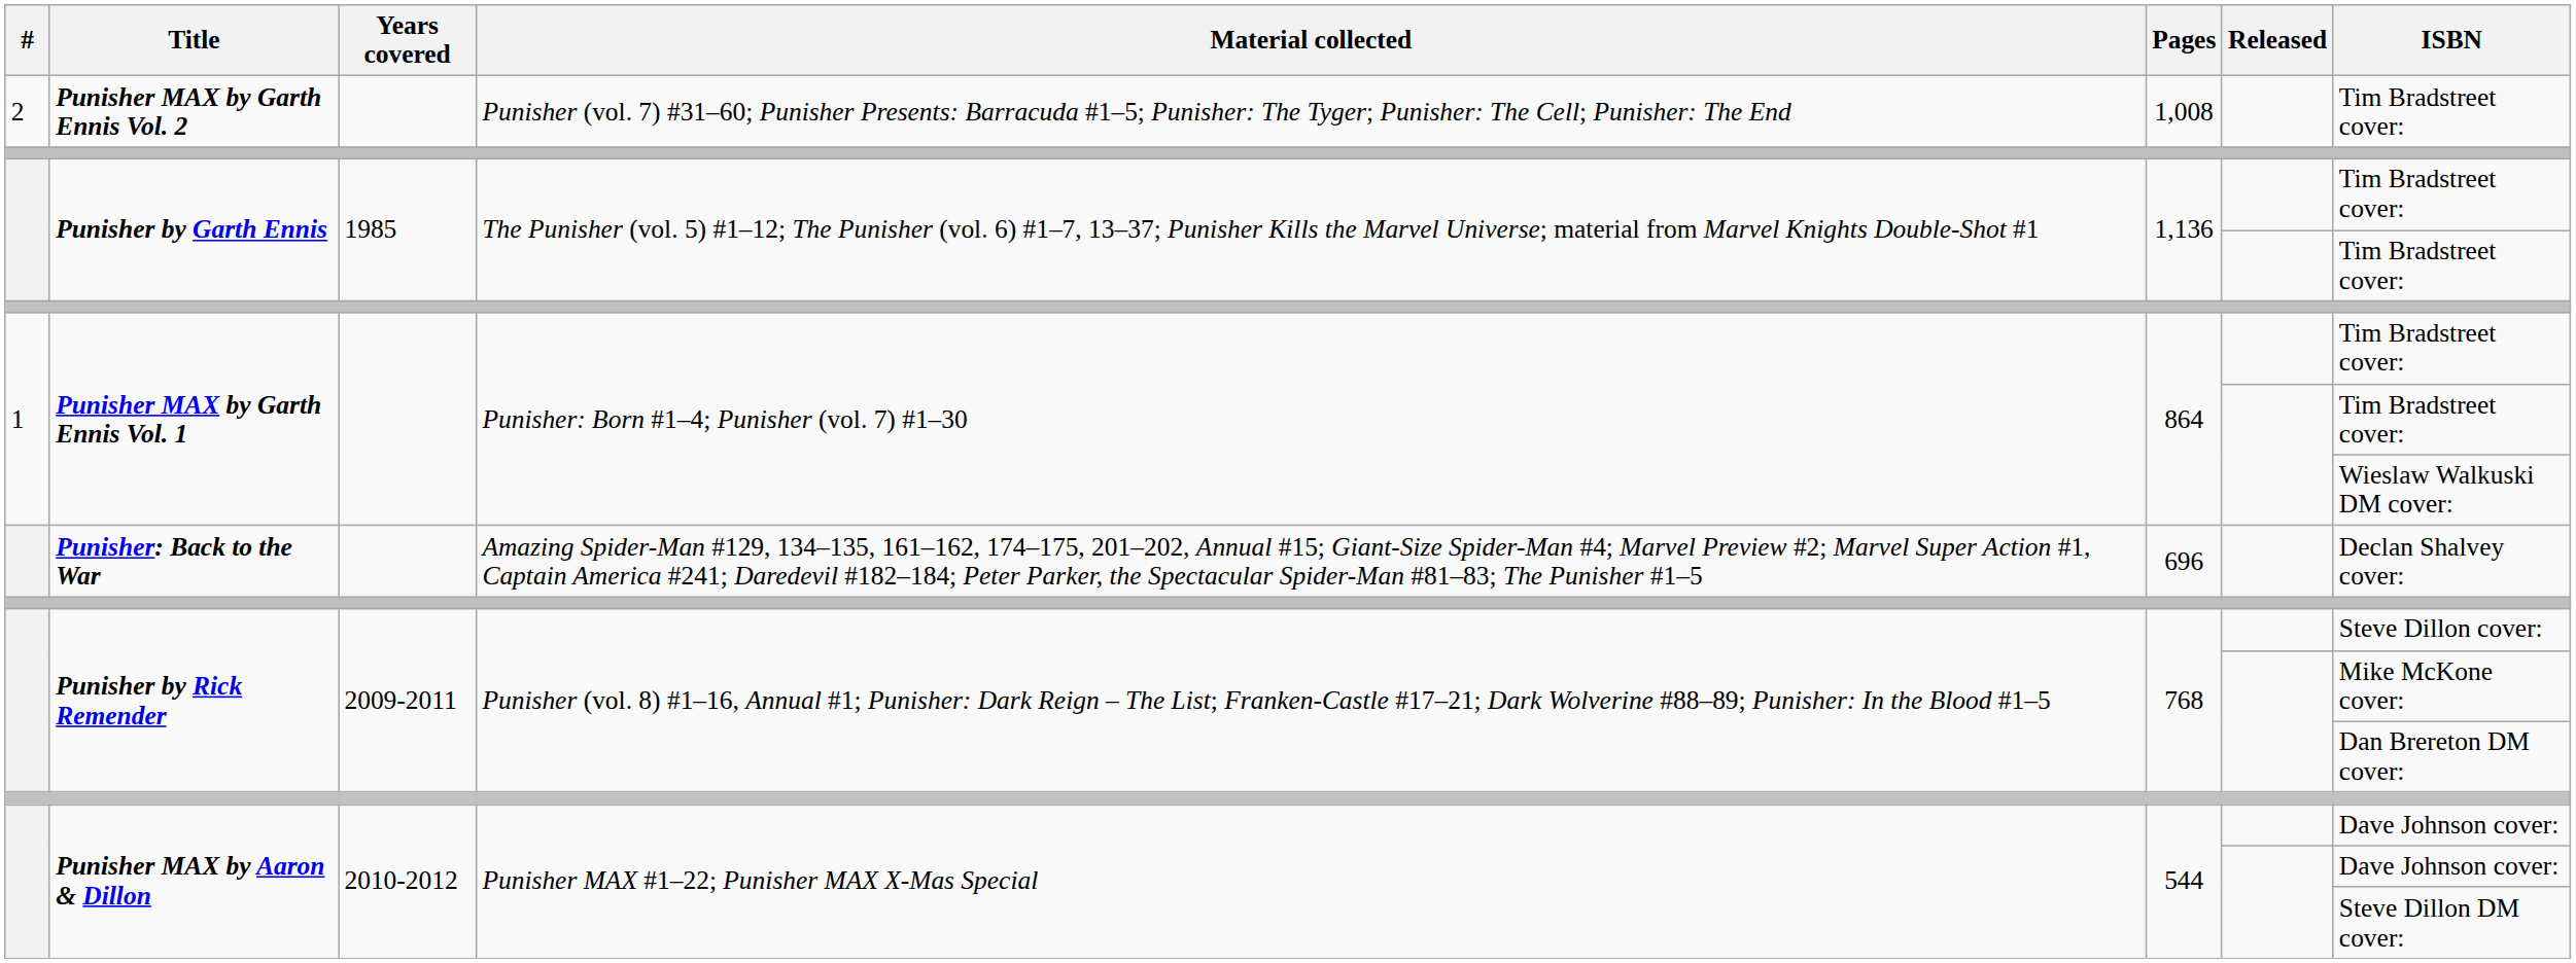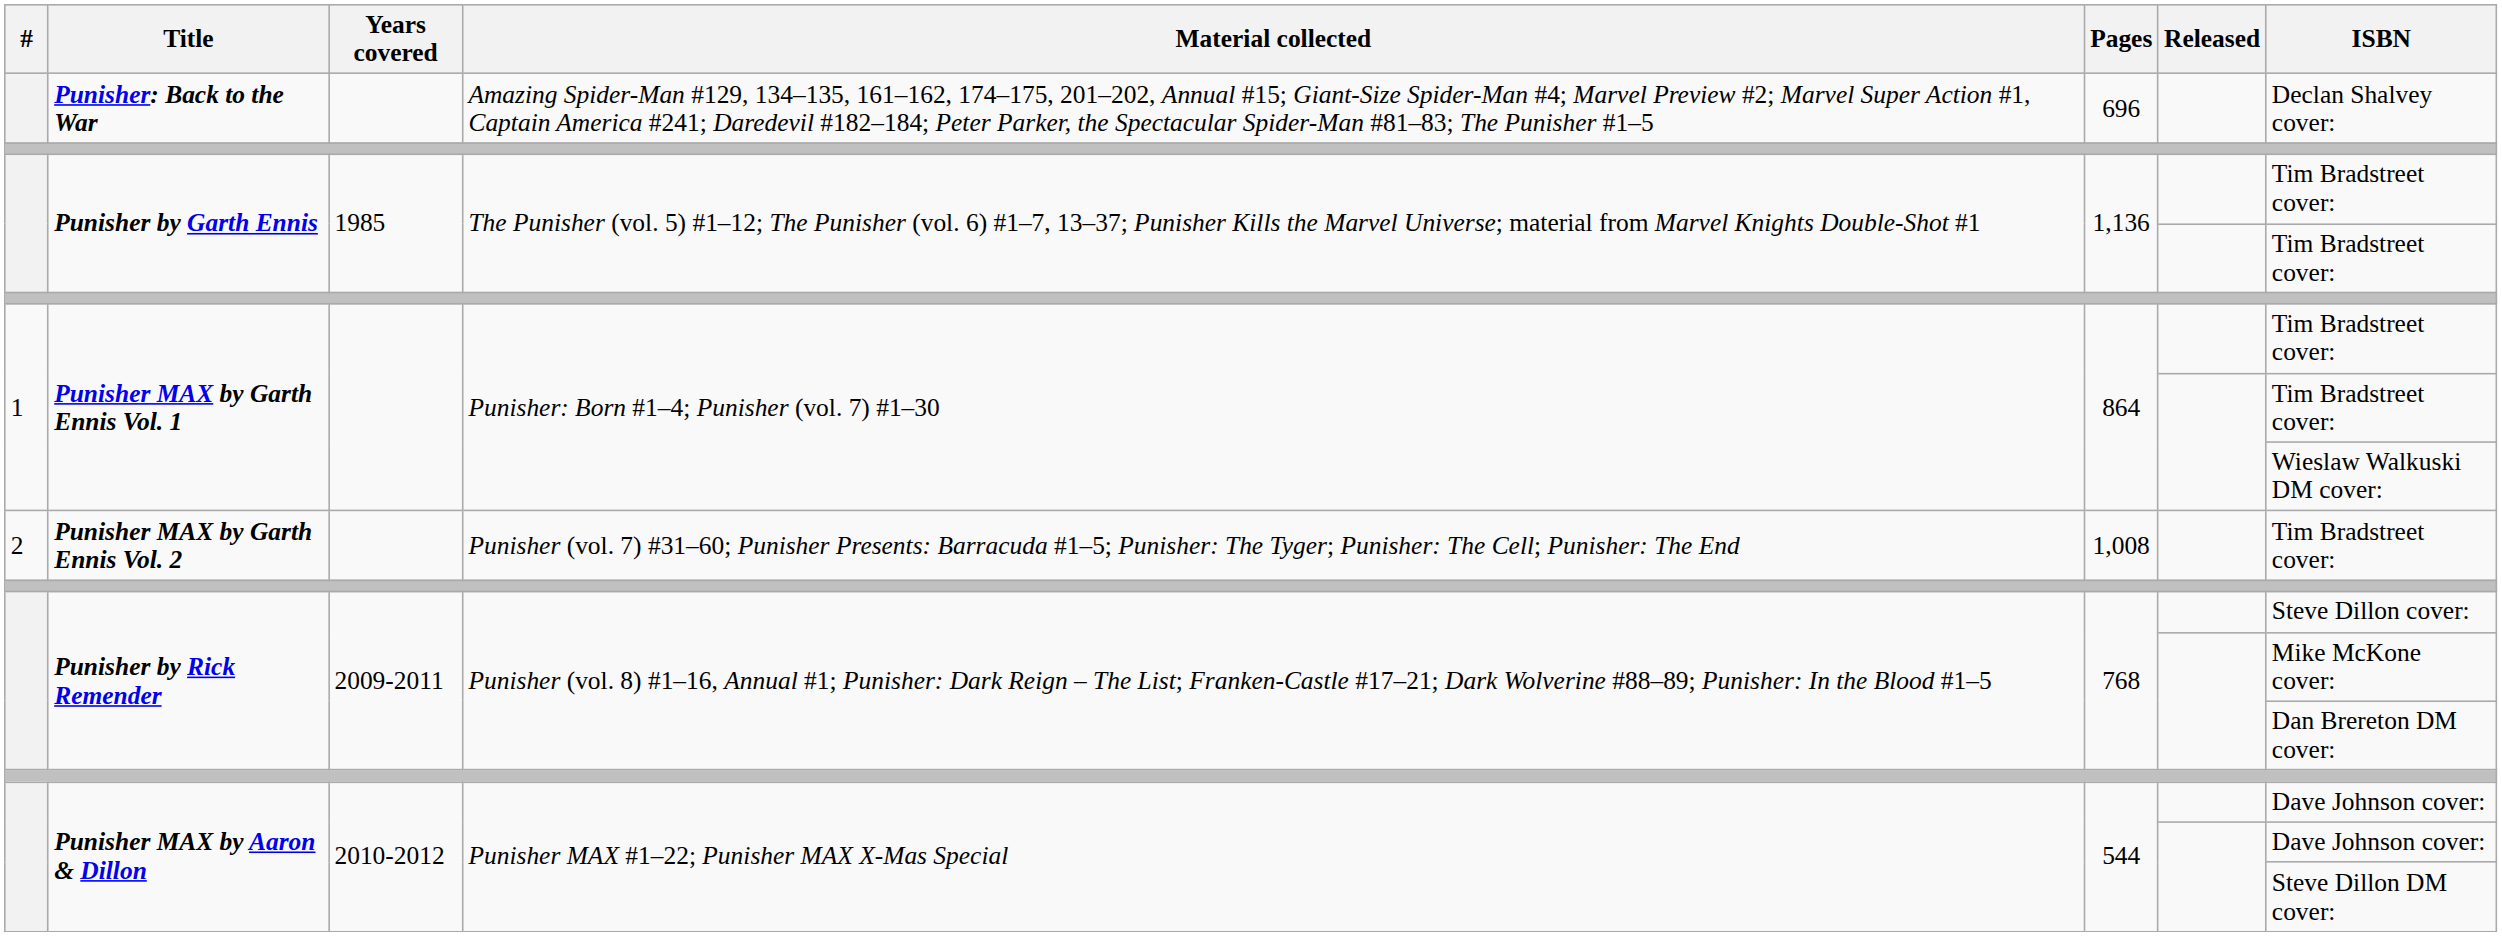 <table class="wikitable sortable" width="99%">
 <tr>
 <th class="unsortable" width="20px">#</th>
 <th>Title</th>
 <th>Years covered</th>
 <th class="unsortable">Material collected</th>
 <th>Pages</th>
 <th>Released</th>
 <th class="unsortable">ISBN</th>
 </tr>
 <tr>
-<td>2</td>
-<td><strong><em>Punisher MAX by Garth Ennis Vol. 2</em></strong></td>
+<th style="background-color: light grey;"></th>
+<td><strong><em><a href='#'>Punisher</a>: Back to the War</em></strong></td>
 <td></td>
-<td><em>Punisher</em> (vol. 7) #31–60; <em>Punisher Presents: Barracuda</em> #1–5; <em>Punisher: The Tyger</em>; <em>Punisher: The Cell</em>; <em>Punisher: The End</em></td>
-<td style="text-align: center;">1,008</td>
+<td><em>Amazing Spider-Man</em> #129, 134–135, 161–162, 174–175, 201–202, <em>Annual</em> #15; <em>Giant-Size Spider-Man</em> #4; <em>Marvel Preview</em> #2; <em>Marvel Super Action</em> #1, <em>Captain America</em> #241; <em>Daredevil</em> #182–184; <em>Peter Parker, the Spectacular Spider-Man</em> #81–83; <em>The Punisher</em> #1–5</td>
+<td style="text-align: center;">696</td>
 <td></td>
-<td>Tim Bradstreet cover: </td>
+<td>Declan Shalvey cover: </td>
 </tr>
 <tr>
 <th colspan="7" style="background-color: silver;"></th>
 </tr>
 <tr>
 <th rowspan="2" style="background-color: light grey;"></th>
 <td rowspan="2"><strong><em>Punisher by <a href='#'>Garth Ennis</a></em></strong></td>
 <td rowspan="2"> 1985</td>
 <td rowspan="2"><em>The Punisher</em> (vol. 5) #1–12; <em>The Punisher</em> (vol. 6) #1–7, 13–37; <em>Punisher Kills the Marvel Universe</em>; material from <em>Marvel Knights Double-Shot</em> #1</td>
 <td rowspan="2" style="text-align: center;">1,136</td>
 <td></td>
 <td>Tim Bradstreet cover: </td>
 </tr>
 <tr>
 <td></td>
 <td>Tim Bradstreet cover: </td>
 </tr>
 <tr>
 <th colspan="7" style="background-color: silver;"></th>
 </tr>
 <tr>
 <td rowspan="3">1</td>
 <td rowspan="3"><strong><em><a href='#'>Punisher MAX</a> by Garth Ennis Vol. 1</em></strong></td>
 <td rowspan="3"></td>
 <td rowspan="3"><em>Punisher: Born</em> #1–4; <em>Punisher</em> (vol. 7) #1–30</td>
 <td rowspan="3" style="text-align: center;">864</td>
 <td></td>
 <td>Tim Bradstreet cover: </td>
 </tr>
 <tr>
 <td rowspan="2"></td>
 <td>Tim Bradstreet cover: </td>
 </tr>
 <tr>
 <td>Wieslaw Walkuski DM cover: </td>
 </tr>
 <tr>
-<th style="background-color: light grey;"></th>
-<td><strong><em><a href='#'>Punisher</a>: Back to the War</em></strong></td>
+<td>2</td>
+<td><strong><em>Punisher MAX by Garth Ennis Vol. 2</em></strong></td>
 <td></td>
-<td><em>Amazing Spider-Man</em> #129, 134–135, 161–162, 174–175, 201–202, <em>Annual</em> #15; <em>Giant-Size Spider-Man</em> #4; <em>Marvel Preview</em> #2; <em>Marvel Super Action</em> #1, <em>Captain America</em> #241; <em>Daredevil</em> #182–184; <em>Peter Parker, the Spectacular Spider-Man</em> #81–83; <em>The Punisher</em> #1–5</td>
-<td style="text-align: center;">696</td>
+<td><em>Punisher</em> (vol. 7) #31–60; <em>Punisher Presents: Barracuda</em> #1–5; <em>Punisher: The Tyger</em>; <em>Punisher: The Cell</em>; <em>Punisher: The End</em></td>
+<td style="text-align: center;">1,008</td>
 <td></td>
-<td>Declan Shalvey cover: </td>
+<td>Tim Bradstreet cover: </td>
 </tr>
 <tr>
 <th colspan="7" style="background-color: silver;"></th>
 </tr>
 <tr>
 <th rowspan="3" style="background-color: light grey;"></th>
 <td rowspan="3"><strong><em>Punisher by <a href='#'>Rick Remender</a></em></strong></td>
 <td rowspan="3">2009-2011</td>
 <td rowspan="3"><em>Punisher</em> (vol. 8) #1–16, <em>Annual</em> #1; <em>Punisher: Dark Reign – The List</em>; <em>Franken-Castle</em> #17–21; <em>Dark Wolverine</em> #88–89; <em>Punisher: In the Blood</em> #1–5</td>
 <td rowspan="3" style="text-align: center;">768</td>
 <td></td>
 <td>Steve Dillon cover: </td>
 </tr>
 <tr>
 <td rowspan="2"></td>
 <td>Mike McKone cover: </td>
 </tr>
 <tr>
 <td>Dan Brereton DM cover: </td>
 </tr>
 <tr>
 <th colspan="7" style="background-color: silver;"></th>
 </tr>
 <tr>
 <th rowspan="3" style="background-color: light grey;"></th>
 <td rowspan="3"><strong><em>Punisher MAX by <a href='#'>Aaron</a> & <a href='#'>Dillon</a></em></strong></td>
 <td rowspan="3">2010-2012</td>
 <td rowspan="3"><em>Punisher MAX</em> #1–22; <em>Punisher MAX X-Mas Special</em></td>
 <td rowspan="3" style="text-align: center;">544</td>
 <td></td>
 <td>Dave Johnson cover: </td>
 </tr>
 <tr>
 <td rowspan="2"></td>
 <td>Dave Johnson cover: </td>
 </tr>
 <tr>
 <td>Steve Dillon DM cover: </td>
 </tr>
 </table>
